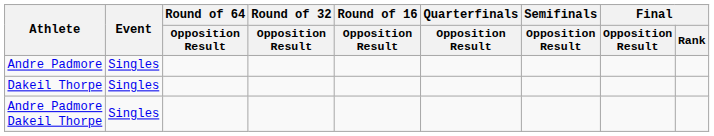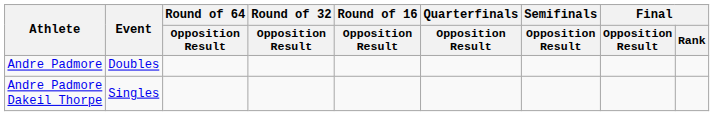 <table class="wikitable" style="font-size:90%">
 <tr>
 <th rowspan=2>Athlete</th>
 <th rowspan=2>Event</th>
 <th>Round of 64</th>
 <th>Round of 32</th>
 <th>Round of 16</th>
 <th>Quarterfinals</th>
 <th>Semifinals</th>
 <th colspan=2>Final</th>
 </tr>
 <tr style="font-size:95%">
 <th>Opposition<br>Result</th>
 <th>Opposition<br>Result</th>
 <th>Opposition<br>Result</th>
 <th>Opposition<br>Result</th>
 <th>Opposition<br>Result</th>
 <th>Opposition<br>Result</th>
 <th>Rank</th>
 </tr>
 <tr align=center>
 <td align=left><a href='#'>Andre Padmore</a></td>
-<td align=left><a href='#'>Singles</a></td>
-<td></td>
-<td></td>
-<td></td>
-<td></td>
-<td></td>
-<td></td>
-<td></td>
-</tr>
-<tr align=center>
-<td align=left><a href='#'>Dakeil Thorpe</a></td>
-<td align=left><a href='#'>Singles</a></td>
+<td align=left><a href='#'>Doubles</a></td>
 <td></td>
 <td></td>
 <td></td>
 <td></td>
 <td></td>
 <td></td>
 <td></td>
 </tr>
 <tr align=center>
 <td align=left><a href='#'>Andre Padmore</a><br><a href='#'>Dakeil Thorpe</a></td>
 <td align=left><a href='#'>Singles</a></td>
 <td></td>
 <td></td>
 <td></td>
 <td></td>
 <td></td>
 <td></td>
 <td></td>
 </tr>
 </table>
